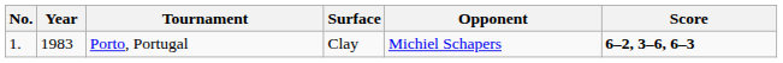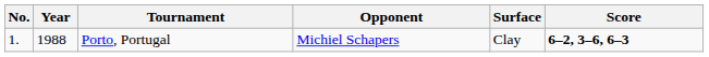 <table class="sortable wikitable" style=font-size:97%>
 <tr>
 <th style="width:20px" class="unsortable">No.</th>
 <th style="width:40px">Year</th>
 <th style="width:220px">Tournament</th>
+<th style="width:200px">Opponent</th>
 <th style="width:50px">Surface</th>
-<th style="width:200px">Opponent</th>
 <th style="width:160px" class="unsortable">Score</th>
 </tr>
 <tr>
 <td>1.</td>
-<td>1983</td>
+<td>1988</td>
 <td><a href='#'>Porto</a>, Portugal</td>
+<td> <a href='#'>Michiel Schapers</a></td>
 <td>Clay</td>
-<td> <a href='#'>Michiel Schapers</a></td>
 <td><strong>6–2, 3–6, 6–3</strong></td>
 </tr>
 </table>
